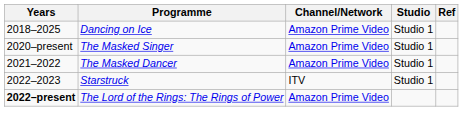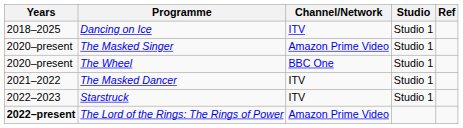 <table class="wikitable sortable">
 <tr>
 <th>Years</th>
 <th>Programme</th>
 <th>Channel/Network</th>
 <th>Studio</th>
 <th>Ref</th>
 </tr>
 <tr>
 <td>2018–2025</td>
 <td><em><a href='#'>Dancing on Ice</a></em></td>
-<td><a href='#'>Amazon Prime Video</a></td>
+<td><a href='#'>ITV</a></td>
 <td>Studio 1</td>
 <td></td>
 </tr>
 <tr>
 <td>2020–present</td>
 <td><em><a href='#'>The Masked Singer</a></em></td>
 <td><a href='#'>Amazon Prime Video</a></td>
 <td>Studio 1</td>
 <td></td>
 </tr>
 <tr>
+<td>2020–present</td>
+<td><em><a href='#'>The Wheel</a></em></td>
+<td><a href='#'>BBC One</a></td>
+<td>Studio 1</td>
+<td></td>
+</tr>
+<tr>
 <td>2021–2022</td>
 <td><em><a href='#'>The Masked Dancer</a></em></td>
-<td><a href='#'>Amazon Prime Video</a></td>
+<td>ITV</td>
 <td>Studio 1</td>
 <td></td>
 </tr>
 <tr>
 <td>2022–2023</td>
 <td><em><a href='#'>Starstruck</a></em></td>
 <td>ITV</td>
 <td>Studio 1</td>
 <td></td>
 </tr>
 <tr>
 <td><strong>2022–present</strong></td>
 <td><em><a href='#'>The Lord of the Rings: The Rings of Power</a></em></td>
 <td><a href='#'>Amazon Prime Video</a></td>
 <td></td>
 <td></td>
 </tr>
 </table>
